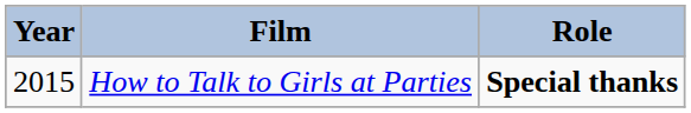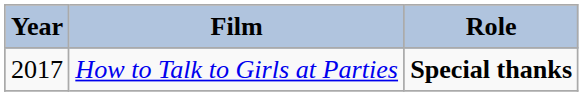 <table class="wikitable" style="font-size:95%;">
 <tr>
 <th style="background:#B0C4DE;">Year</th>
 <th style="background:#B0C4DE;">Film</th>
 <th style="background:#B0C4DE;">Role</th>
 </tr>
 <tr>
-<td>2015</td>
+<td>2017</td>
 <td><em><a href='#'>How to Talk to Girls at Parties</a></em></td>
 <td><strong>Special thanks</strong></td>
 </tr>
 </table>
